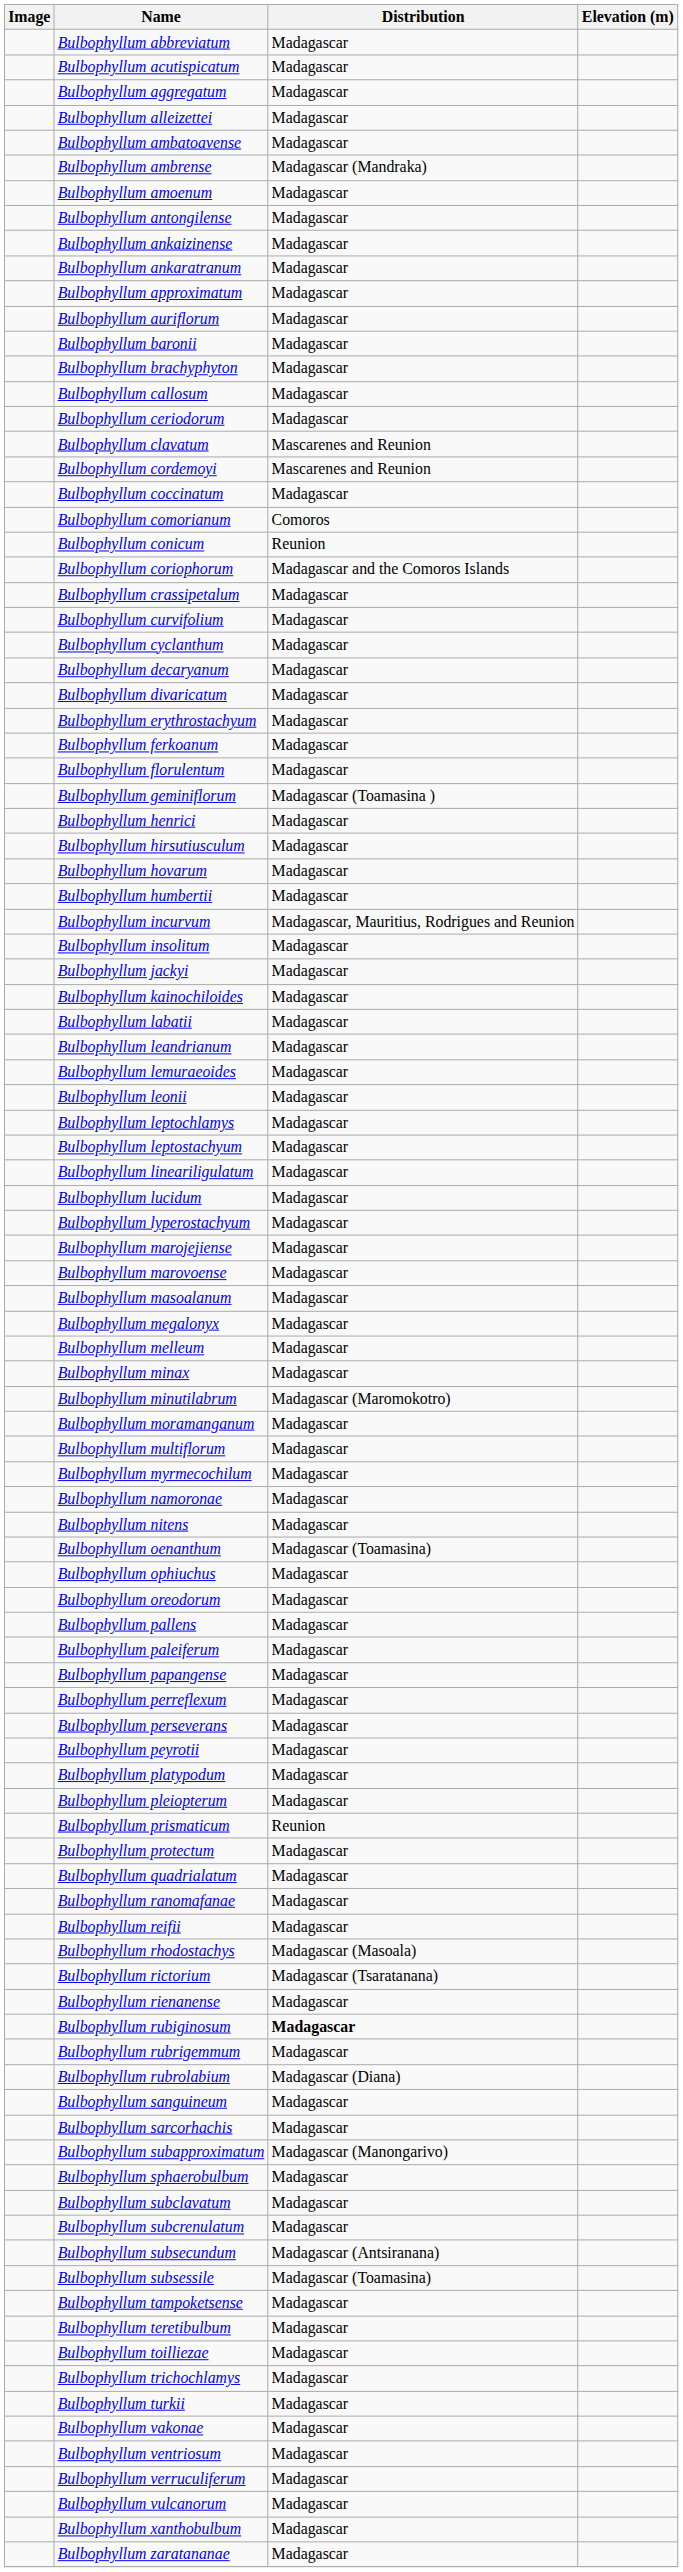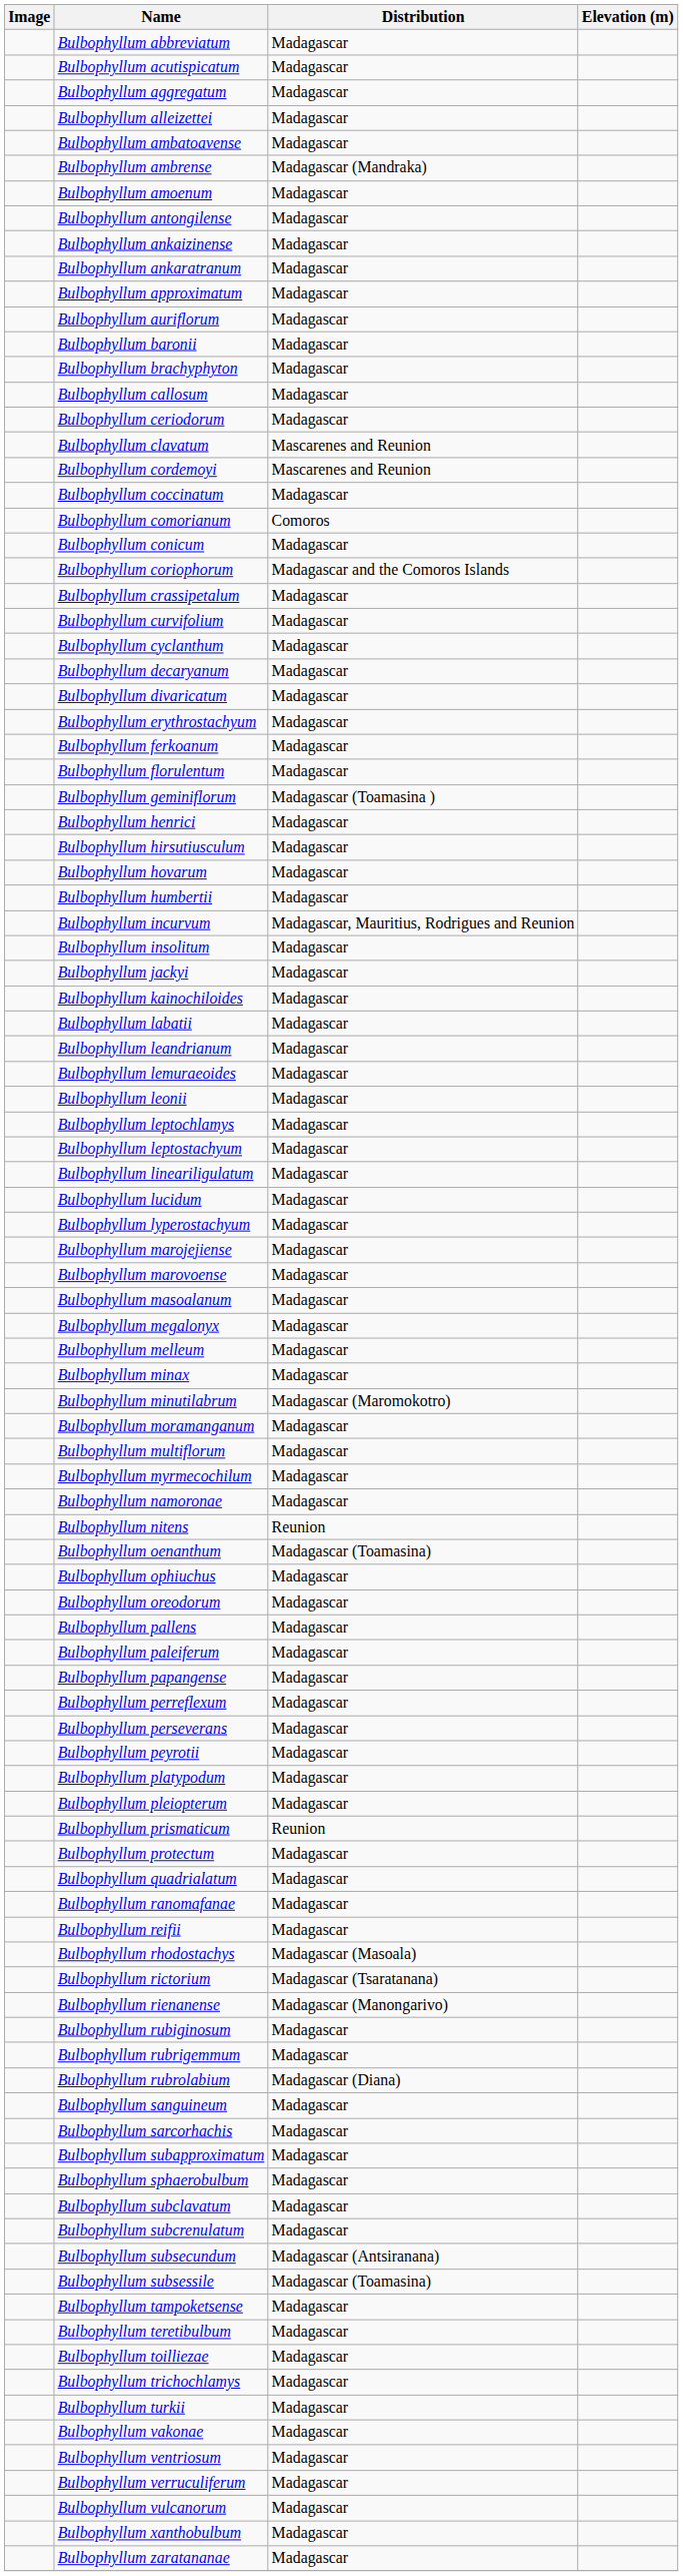 <table class="wikitable collapsible">
 <tr>
 <th>Image</th>
 <th>Name</th>
 <th>Distribution</th>
 <th>Elevation (m)</th>
 </tr>
 <tr>
 <td></td>
 <td><em><a href='#'>Bulbophyllum abbreviatum</a></em> </td>
 <td>Madagascar</td>
 <td></td>
 </tr>
 <tr>
 <td></td>
 <td><em><a href='#'>Bulbophyllum acutispicatum</a></em> </td>
 <td>Madagascar</td>
 <td></td>
 </tr>
 <tr>
 <td></td>
 <td><em><a href='#'>Bulbophyllum aggregatum</a></em> </td>
 <td>Madagascar</td>
 <td></td>
 </tr>
 <tr>
 <td></td>
 <td><em><a href='#'>Bulbophyllum alleizettei</a></em> </td>
 <td>Madagascar</td>
 <td></td>
 </tr>
 <tr>
 <td></td>
 <td><em><a href='#'>Bulbophyllum ambatoavense</a></em> </td>
 <td>Madagascar</td>
 <td></td>
 </tr>
 <tr>
 <td></td>
 <td><em><a href='#'>Bulbophyllum ambrense</a></em> </td>
 <td>Madagascar (Mandraka)</td>
 <td></td>
 </tr>
 <tr>
 <td></td>
 <td><em><a href='#'>Bulbophyllum amoenum</a></em> </td>
 <td>Madagascar</td>
 <td></td>
 </tr>
 <tr>
 <td></td>
 <td><em><a href='#'>Bulbophyllum antongilense</a></em> </td>
 <td>Madagascar</td>
 <td></td>
 </tr>
 <tr>
 <td></td>
 <td><em><a href='#'>Bulbophyllum ankaizinense</a></em> </td>
 <td>Madagascar</td>
 <td></td>
 </tr>
 <tr>
 <td></td>
 <td><em><a href='#'>Bulbophyllum ankaratranum</a></em> </td>
 <td>Madagascar</td>
 <td></td>
 </tr>
 <tr>
 <td></td>
 <td><em><a href='#'>Bulbophyllum approximatum</a></em>  </td>
 <td>Madagascar</td>
 <td></td>
 </tr>
 <tr>
 <td></td>
 <td><em><a href='#'>Bulbophyllum auriflorum</a></em> </td>
 <td>Madagascar</td>
 <td></td>
 </tr>
 <tr>
 <td></td>
 <td><em><a href='#'>Bulbophyllum baronii</a></em> </td>
 <td>Madagascar</td>
 <td></td>
 </tr>
 <tr>
 <td></td>
 <td><em><a href='#'>Bulbophyllum brachyphyton</a></em> </td>
 <td>Madagascar</td>
 <td></td>
 </tr>
 <tr>
 <td></td>
 <td><em><a href='#'>Bulbophyllum callosum</a></em> </td>
 <td>Madagascar</td>
 <td></td>
 </tr>
 <tr>
 <td></td>
 <td><em><a href='#'>Bulbophyllum ceriodorum</a></em> </td>
 <td>Madagascar</td>
 <td></td>
 </tr>
 <tr>
 <td></td>
 <td><em><a href='#'>Bulbophyllum clavatum</a></em> </td>
 <td>Mascarenes and Reunion</td>
 <td></td>
 </tr>
 <tr>
 <td></td>
 <td><em><a href='#'>Bulbophyllum cordemoyi</a></em> </td>
 <td>Mascarenes and Reunion</td>
 <td></td>
 </tr>
 <tr>
 <td></td>
 <td><em><a href='#'>Bulbophyllum coccinatum</a></em> </td>
 <td>Madagascar</td>
 <td></td>
 </tr>
 <tr>
 <td></td>
 <td><em><a href='#'>Bulbophyllum comorianum</a></em> </td>
 <td>Comoros</td>
 <td></td>
 </tr>
 <tr>
 <td></td>
 <td><em><a href='#'>Bulbophyllum conicum</a></em> </td>
-<td>Reunion</td>
+<td>Madagascar</td>
 <td></td>
 </tr>
 <tr>
 <td></td>
 <td><em><a href='#'>Bulbophyllum coriophorum</a></em> </td>
 <td>Madagascar and the Comoros Islands</td>
 <td></td>
 </tr>
 <tr>
 <td></td>
 <td><em><a href='#'>Bulbophyllum crassipetalum</a></em> </td>
 <td>Madagascar</td>
 <td></td>
 </tr>
 <tr>
 <td></td>
 <td><em><a href='#'>Bulbophyllum curvifolium</a></em> </td>
 <td>Madagascar</td>
 <td></td>
 </tr>
 <tr>
 <td></td>
 <td><em><a href='#'>Bulbophyllum cyclanthum</a></em> </td>
 <td>Madagascar</td>
 <td></td>
 </tr>
 <tr>
 <td></td>
 <td><em><a href='#'>Bulbophyllum decaryanum</a></em> </td>
 <td>Madagascar</td>
 <td></td>
 </tr>
 <tr>
 <td></td>
 <td><em><a href='#'>Bulbophyllum divaricatum</a></em> </td>
 <td>Madagascar</td>
 <td></td>
 </tr>
 <tr>
 <td></td>
 <td><em><a href='#'>Bulbophyllum erythrostachyum</a></em> </td>
 <td>Madagascar</td>
 <td></td>
 </tr>
 <tr>
 <td></td>
 <td><em><a href='#'>Bulbophyllum ferkoanum</a></em> </td>
 <td>Madagascar</td>
 <td></td>
 </tr>
 <tr>
 <td></td>
 <td><em><a href='#'>Bulbophyllum florulentum</a></em> </td>
 <td>Madagascar</td>
 <td></td>
 </tr>
 <tr>
 <td></td>
 <td><em><a href='#'>Bulbophyllum geminiflorum</a></em> </td>
 <td>Madagascar (Toamasina )</td>
 <td></td>
 </tr>
 <tr>
 <td></td>
 <td><em><a href='#'>Bulbophyllum henrici</a></em> </td>
 <td>Madagascar</td>
 <td></td>
 </tr>
 <tr>
 <td></td>
 <td><em><a href='#'>Bulbophyllum hirsutiusculum</a></em> </td>
 <td>Madagascar</td>
 <td></td>
 </tr>
 <tr>
 <td></td>
 <td><em><a href='#'>Bulbophyllum hovarum</a></em> </td>
 <td>Madagascar</td>
 <td></td>
 </tr>
 <tr>
 <td></td>
 <td><em><a href='#'>Bulbophyllum humbertii</a></em> </td>
 <td>Madagascar</td>
 <td></td>
 </tr>
 <tr>
 <td></td>
 <td><em><a href='#'>Bulbophyllum incurvum</a></em> </td>
 <td>Madagascar, Mauritius, Rodrigues and Reunion</td>
 <td></td>
 </tr>
 <tr>
 <td></td>
 <td><em><a href='#'>Bulbophyllum insolitum</a></em> </td>
 <td>Madagascar</td>
 <td></td>
 </tr>
 <tr>
 <td></td>
 <td><em><a href='#'>Bulbophyllum jackyi</a></em> </td>
 <td>Madagascar</td>
 <td></td>
 </tr>
 <tr>
 <td></td>
 <td><em><a href='#'>Bulbophyllum kainochiloides</a></em> </td>
 <td>Madagascar</td>
 <td></td>
 </tr>
 <tr>
 <td></td>
 <td><em><a href='#'>Bulbophyllum labatii</a></em> </td>
 <td>Madagascar</td>
 <td></td>
 </tr>
 <tr>
 <td></td>
 <td><em><a href='#'>Bulbophyllum leandrianum</a></em> </td>
 <td>Madagascar</td>
 <td></td>
 </tr>
 <tr>
 <td></td>
 <td><em><a href='#'>Bulbophyllum lemuraeoides</a></em> </td>
 <td>Madagascar</td>
 <td></td>
 </tr>
 <tr>
 <td></td>
 <td><em><a href='#'>Bulbophyllum leonii</a></em> </td>
 <td>Madagascar</td>
 <td></td>
 </tr>
 <tr>
 <td></td>
 <td><em><a href='#'>Bulbophyllum leptochlamys</a></em> </td>
 <td>Madagascar</td>
 <td></td>
 </tr>
 <tr>
 <td></td>
 <td><em><a href='#'>Bulbophyllum leptostachyum</a></em> </td>
 <td>Madagascar</td>
 <td></td>
 </tr>
 <tr>
 <td></td>
 <td><em><a href='#'>Bulbophyllum lineariligulatum</a></em> </td>
 <td>Madagascar</td>
 <td></td>
 </tr>
 <tr>
 <td></td>
 <td><em><a href='#'>Bulbophyllum lucidum</a></em> </td>
 <td>Madagascar</td>
 <td></td>
 </tr>
 <tr>
 <td></td>
 <td><em><a href='#'>Bulbophyllum lyperostachyum</a></em> </td>
 <td>Madagascar</td>
 <td></td>
 </tr>
 <tr>
 <td></td>
 <td><em><a href='#'>Bulbophyllum marojejiense</a></em> </td>
 <td>Madagascar</td>
 <td></td>
 </tr>
 <tr>
 <td></td>
 <td><em><a href='#'>Bulbophyllum marovoense</a></em> </td>
 <td>Madagascar</td>
 <td></td>
 </tr>
 <tr>
 <td></td>
 <td><em><a href='#'>Bulbophyllum masoalanum</a></em> </td>
 <td>Madagascar</td>
 <td></td>
 </tr>
 <tr>
 <td></td>
 <td><em><a href='#'>Bulbophyllum megalonyx</a></em> </td>
 <td>Madagascar</td>
 <td></td>
 </tr>
 <tr>
 <td></td>
 <td><em><a href='#'>Bulbophyllum melleum</a></em> </td>
 <td>Madagascar</td>
 <td></td>
 </tr>
 <tr>
 <td></td>
 <td><em><a href='#'>Bulbophyllum minax</a></em> </td>
 <td>Madagascar</td>
 <td></td>
 </tr>
 <tr>
 <td></td>
 <td><em><a href='#'>Bulbophyllum minutilabrum</a></em> </td>
 <td>Madagascar (Maromokotro)</td>
 <td></td>
 </tr>
 <tr>
 <td></td>
 <td><em><a href='#'>Bulbophyllum moramanganum</a></em> </td>
 <td>Madagascar</td>
 <td></td>
 </tr>
 <tr>
 <td></td>
 <td><em><a href='#'>Bulbophyllum multiflorum</a></em> </td>
 <td>Madagascar</td>
 <td></td>
 </tr>
 <tr>
 <td></td>
 <td><em><a href='#'>Bulbophyllum myrmecochilum</a></em> </td>
 <td>Madagascar</td>
 <td></td>
 </tr>
 <tr>
 <td></td>
 <td><em><a href='#'>Bulbophyllum namoronae</a></em> </td>
 <td>Madagascar</td>
 <td></td>
 </tr>
 <tr>
 <td></td>
 <td><em><a href='#'>Bulbophyllum nitens</a></em> </td>
-<td>Madagascar</td>
+<td>Reunion</td>
 <td></td>
 </tr>
 <tr>
 <td></td>
 <td><em><a href='#'>Bulbophyllum oenanthum</a></em> </td>
 <td>Madagascar (Toamasina)</td>
 <td></td>
 </tr>
 <tr>
 <td></td>
 <td><em><a href='#'>Bulbophyllum ophiuchus</a></em> </td>
 <td>Madagascar</td>
 <td></td>
 </tr>
 <tr>
 <td></td>
 <td><em><a href='#'>Bulbophyllum oreodorum</a></em> </td>
 <td>Madagascar</td>
 <td></td>
 </tr>
 <tr>
 <td></td>
 <td><em><a href='#'>Bulbophyllum pallens</a></em> </td>
 <td>Madagascar</td>
 <td></td>
 </tr>
 <tr>
 <td></td>
 <td><em><a href='#'>Bulbophyllum paleiferum</a></em> </td>
 <td>Madagascar</td>
 <td></td>
 </tr>
 <tr>
 <td></td>
 <td><em><a href='#'>Bulbophyllum papangense</a></em> </td>
 <td>Madagascar</td>
 <td></td>
 </tr>
 <tr>
 <td></td>
 <td><em><a href='#'>Bulbophyllum perreflexum</a></em> </td>
 <td>Madagascar</td>
 <td></td>
 </tr>
 <tr>
 <td></td>
 <td><em><a href='#'>Bulbophyllum perseverans</a></em> </td>
 <td>Madagascar</td>
 <td></td>
 </tr>
 <tr>
 <td></td>
 <td><em><a href='#'>Bulbophyllum peyrotii</a></em> </td>
 <td>Madagascar</td>
 <td></td>
 </tr>
 <tr>
 <td></td>
 <td><em><a href='#'>Bulbophyllum platypodum</a></em> </td>
 <td>Madagascar</td>
 <td></td>
 </tr>
 <tr>
 <td></td>
 <td><em><a href='#'>Bulbophyllum pleiopterum</a></em> </td>
 <td>Madagascar</td>
 <td></td>
 </tr>
 <tr>
 <td></td>
 <td><em><a href='#'>Bulbophyllum prismaticum</a></em> </td>
 <td>Reunion</td>
 <td></td>
 </tr>
 <tr>
 <td></td>
 <td><em><a href='#'>Bulbophyllum protectum</a></em> </td>
 <td>Madagascar</td>
 <td></td>
 </tr>
 <tr>
 <td></td>
 <td><em><a href='#'>Bulbophyllum quadrialatum</a></em> </td>
 <td>Madagascar</td>
 <td></td>
 </tr>
 <tr>
 <td></td>
 <td><em><a href='#'>Bulbophyllum ranomafanae</a></em> </td>
 <td>Madagascar</td>
 <td></td>
 </tr>
 <tr>
 <td></td>
 <td><em><a href='#'>Bulbophyllum reifii</a></em> </td>
 <td>Madagascar</td>
 <td></td>
 </tr>
 <tr>
 <td></td>
 <td><em><a href='#'>Bulbophyllum rhodostachys</a></em> </td>
 <td>Madagascar (Masoala)</td>
 <td></td>
 </tr>
 <tr>
 <td></td>
 <td><em><a href='#'>Bulbophyllum rictorium</a></em>  </td>
 <td>Madagascar (Tsaratanana)</td>
 <td></td>
 </tr>
 <tr>
 <td></td>
 <td><em><a href='#'>Bulbophyllum rienanense</a></em> </td>
-<td>Madagascar</td>
+<td>Madagascar (Manongarivo)</td>
 <td></td>
 </tr>
 <tr>
 <td></td>
 <td><em><a href='#'>Bulbophyllum rubiginosum</a></em> </td>
-<td><strong>Madagascar</strong></td>
+<td>Madagascar</td>
 <td></td>
 </tr>
 <tr>
 <td></td>
 <td><em><a href='#'>Bulbophyllum rubrigemmum</a></em> </td>
 <td>Madagascar</td>
 <td></td>
 </tr>
 <tr>
 <td></td>
 <td><em><a href='#'>Bulbophyllum rubrolabium</a></em> </td>
 <td>Madagascar (Diana)</td>
 <td></td>
 </tr>
 <tr>
 <td></td>
 <td><em><a href='#'>Bulbophyllum sanguineum</a></em> </td>
 <td>Madagascar</td>
 <td></td>
 </tr>
 <tr>
 <td></td>
 <td><em><a href='#'>Bulbophyllum sarcorhachis</a></em> </td>
 <td>Madagascar</td>
 <td></td>
 </tr>
 <tr>
 <td></td>
 <td><em><a href='#'>Bulbophyllum subapproximatum</a></em> </td>
-<td>Madagascar (Manongarivo)</td>
+<td>Madagascar</td>
 <td></td>
 </tr>
 <tr>
 <td></td>
 <td><em><a href='#'>Bulbophyllum sphaerobulbum</a></em> </td>
 <td>Madagascar</td>
 <td></td>
 </tr>
 <tr>
 <td></td>
 <td><em><a href='#'>Bulbophyllum subclavatum</a></em> </td>
 <td>Madagascar</td>
 <td></td>
 </tr>
 <tr>
 <td></td>
 <td><em><a href='#'>Bulbophyllum subcrenulatum</a></em> </td>
 <td>Madagascar</td>
 <td></td>
 </tr>
 <tr>
 <td></td>
 <td><em><a href='#'>Bulbophyllum subsecundum</a></em> </td>
 <td>Madagascar (Antsiranana)</td>
 <td></td>
 </tr>
 <tr>
 <td></td>
 <td><em><a href='#'>Bulbophyllum subsessile</a></em> </td>
 <td>Madagascar (Toamasina)</td>
 <td></td>
 </tr>
 <tr>
 <td></td>
 <td><em><a href='#'>Bulbophyllum tampoketsense</a></em> </td>
 <td>Madagascar</td>
 <td></td>
 </tr>
 <tr>
 <td></td>
 <td><em><a href='#'>Bulbophyllum teretibulbum</a></em> </td>
 <td>Madagascar</td>
 <td></td>
 </tr>
 <tr>
 <td></td>
 <td><em><a href='#'>Bulbophyllum toilliezae</a></em> </td>
 <td>Madagascar</td>
 <td></td>
 </tr>
 <tr>
 <td></td>
 <td><em><a href='#'>Bulbophyllum trichochlamys</a></em> </td>
 <td>Madagascar</td>
 <td></td>
 </tr>
 <tr>
 <td></td>
 <td><em><a href='#'>Bulbophyllum turkii</a></em> </td>
 <td>Madagascar</td>
 <td></td>
 </tr>
 <tr>
 <td></td>
 <td><em><a href='#'>Bulbophyllum vakonae</a></em> </td>
 <td>Madagascar</td>
 <td></td>
 </tr>
 <tr>
 <td></td>
 <td><em><a href='#'>Bulbophyllum ventriosum</a></em> </td>
 <td>Madagascar</td>
 <td></td>
 </tr>
 <tr>
 <td></td>
 <td><em><a href='#'>Bulbophyllum verruculiferum</a></em> </td>
 <td>Madagascar</td>
 <td></td>
 </tr>
 <tr>
 <td></td>
 <td><em><a href='#'>Bulbophyllum vulcanorum</a></em> </td>
 <td>Madagascar</td>
 <td></td>
 </tr>
 <tr>
 <td></td>
 <td><em><a href='#'>Bulbophyllum xanthobulbum</a></em> </td>
 <td>Madagascar</td>
 <td></td>
 </tr>
 <tr>
 <td></td>
 <td><em><a href='#'>Bulbophyllum zaratananae</a></em> </td>
 <td>Madagascar</td>
 <td></td>
 </tr>
 <tr>
 </tr>
 </table>
